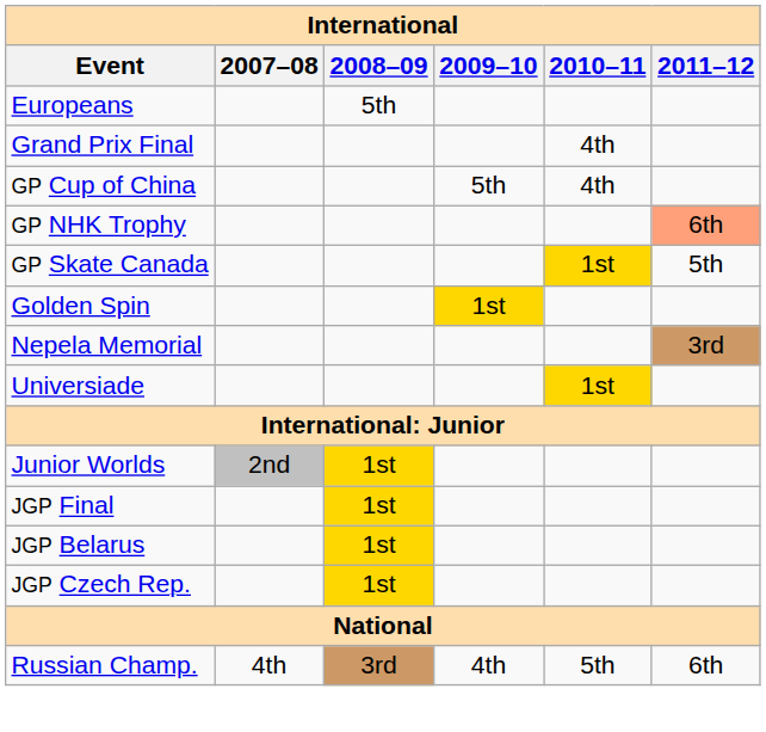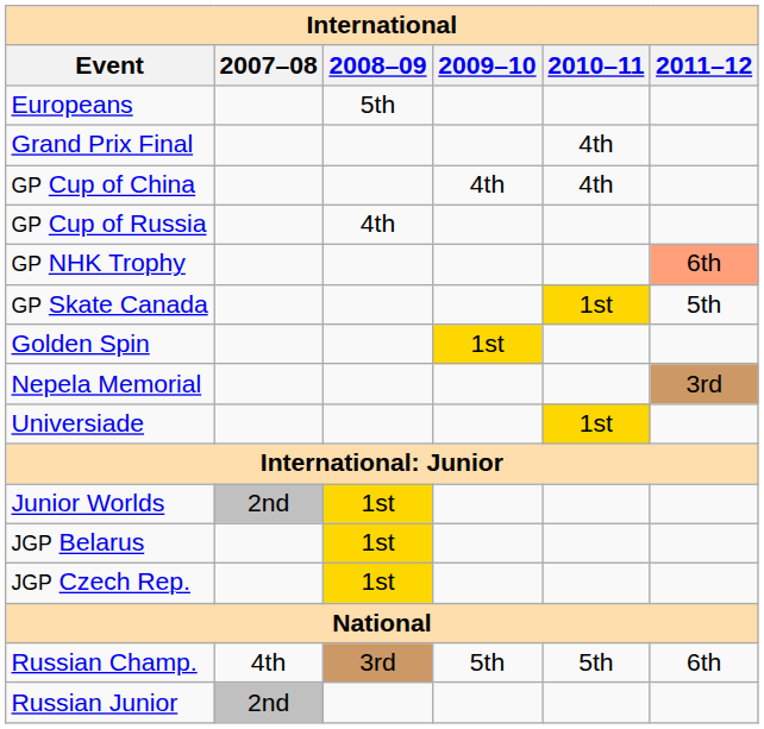 <table class="wikitable" style="text-align:center">
 <tr>
 <th style="background-color: #ffdead; " colspan=6 align=center><strong>International</strong></th>
 </tr>
 <tr>
 <th>Event</th>
 <th>2007–08</th>
 <th><a href='#'>2008–09</a></th>
 <th><a href='#'>2009–10</a></th>
 <th><a href='#'>2010–11</a></th>
 <th><a href='#'>2011–12</a></th>
 </tr>
 <tr>
 <td align=left><a href='#'>Europeans</a></td>
 <td></td>
 <td>5th</td>
 <td></td>
 <td></td>
 <td></td>
 </tr>
 <tr>
 <td align=left><a href='#'>Grand Prix Final</a></td>
 <td></td>
 <td></td>
 <td></td>
 <td>4th</td>
 <td></td>
 </tr>
 <tr>
 <td align=left><small>GP</small> <a href='#'>Cup of China</a></td>
 <td></td>
 <td></td>
-<td>5th</td>
 <td>4th</td>
+<td>4th</td>
+<td></td>
+</tr>
+<tr>
+<td align=left><small>GP</small> <a href='#'>Cup of Russia</a></td>
+<td></td>
+<td>4th</td>
+<td></td>
+<td></td>
 <td></td>
 </tr>
 <tr>
 <td align=left><small>GP</small> <a href='#'>NHK Trophy</a></td>
 <td></td>
 <td></td>
 <td></td>
 <td></td>
 <td style="background: lightsalmon;">6th</td>
 </tr>
 <tr>
 <td align=left><small>GP</small> <a href='#'>Skate Canada</a></td>
 <td></td>
 <td></td>
 <td></td>
 <td bgcolor=gold>1st</td>
 <td>5th</td>
 </tr>
 <tr>
 <td align=left><a href='#'>Golden Spin</a></td>
 <td></td>
 <td></td>
 <td bgcolor=gold>1st</td>
 <td></td>
 <td></td>
 </tr>
 <tr>
 <td align=left><a href='#'>Nepela Memorial</a></td>
 <td></td>
 <td></td>
 <td></td>
 <td></td>
 <td bgcolor=cc9966>3rd</td>
 </tr>
 <tr>
 <td align=left><a href='#'>Universiade</a></td>
 <td></td>
 <td></td>
 <td></td>
 <td bgcolor=gold>1st</td>
 <td></td>
 </tr>
 <tr>
 <th style="background-color: #ffdead; " colspan=6 align=center><strong>International: Junior</strong></th>
 </tr>
 <tr>
 <td align=left><a href='#'>Junior Worlds</a></td>
 <td bgcolor=silver>2nd</td>
 <td bgcolor=gold>1st</td>
 <td></td>
 <td></td>
 <td></td>
 </tr>
 <tr>
-<td align=left><small>JGP</small> <a href='#'>Final</a></td>
-<td></td>
-<td bgcolor=gold>1st</td>
-<td></td>
-<td></td>
-<td></td>
-</tr>
-<tr>
 <td align=left><small>JGP</small> <a href='#'>Belarus</a></td>
 <td></td>
 <td bgcolor=gold>1st</td>
 <td></td>
 <td></td>
 <td></td>
 </tr>
 <tr>
 <td align=left><small>JGP</small> <a href='#'>Czech Rep.</a></td>
 <td></td>
 <td bgcolor=gold>1st</td>
 <td></td>
 <td></td>
 <td></td>
 </tr>
 <tr>
 <th style="background-color: #ffdead; " colspan=6 align=center><strong>National</strong></th>
 </tr>
 <tr>
 <td align=left><a href='#'>Russian Champ.</a></td>
 <td>4th</td>
 <td bgcolor=cc9966>3rd</td>
-<td>4th</td>
+<td>5th</td>
 <td>5th</td>
 <td>6th</td>
 </tr>
+<tr>
+<td align=left><a href='#'>Russian Junior</a></td>
+<td bgcolor=silver>2nd</td>
+<td></td>
+<td></td>
+<td></td>
+<td></td>
+</tr>
 </table>
